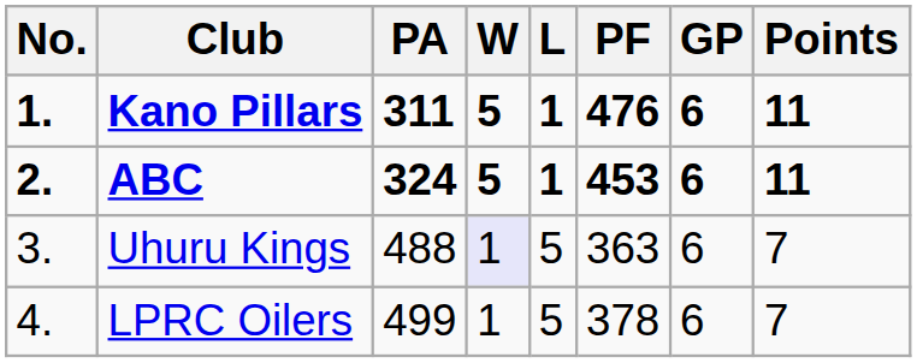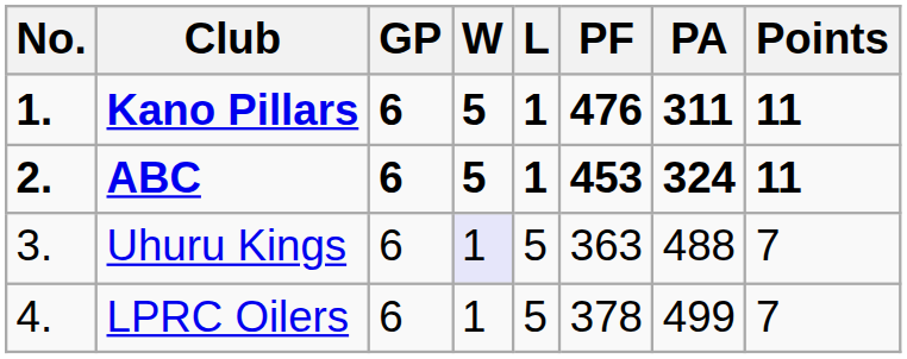 <table class="wikitable">
 <tr>
 <th>No.</th>
 <th>Club</th>
-<th>PA</th>
+<th>GP</th>
 <th>W</th>
 <th>L</th>
 <th>PF</th>
-<th>GP</th>
+<th>PA</th>
 <th>Points</th>
 </tr>
 <tr>
 <td><strong>1.</strong></td>
 <td><strong> <a href='#'>Kano Pillars</a></strong></td>
-<td><strong>311</strong></td>
+<td><strong>6</strong></td>
 <td><strong>5</strong></td>
 <td><strong>1</strong></td>
 <td><strong>476</strong></td>
-<td><strong>6</strong></td>
+<td><strong>311</strong></td>
 <td><strong>11</strong></td>
 </tr>
 <tr>
 <td><strong>2.</strong></td>
 <td><strong> <a href='#'>ABC</a></strong></td>
-<td><strong>324</strong></td>
+<td><strong>6</strong></td>
 <td><strong>5</strong></td>
 <td><strong>1</strong></td>
 <td><strong>453</strong></td>
-<td><strong>6</strong></td>
+<td><strong>324</strong></td>
 <td><strong>11</strong></td>
 </tr>
 <tr>
 <td>3.</td>
 <td> <a href='#'>Uhuru Kings</a></td>
-<td>488</td>
+<td>6</td>
 <td style="background: lavender;">1</td>
 <td>5</td>
 <td>363</td>
-<td>6</td>
+<td>488</td>
 <td>7</td>
 </tr>
 <tr>
 <td>4.</td>
 <td> <a href='#'>LPRC Oilers</a></td>
-<td>499</td>
+<td>6</td>
 <td>1</td>
 <td>5</td>
 <td>378</td>
-<td>6</td>
+<td>499</td>
 <td>7</td>
 </tr>
 </table>
